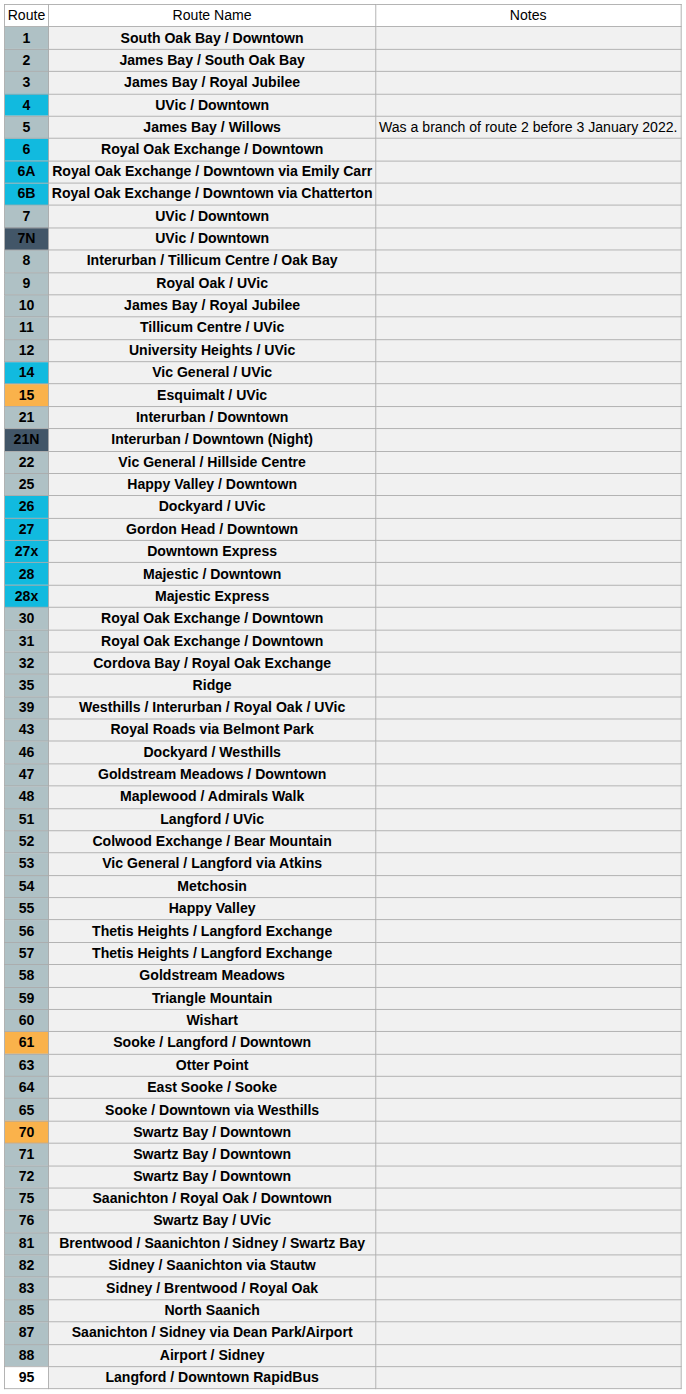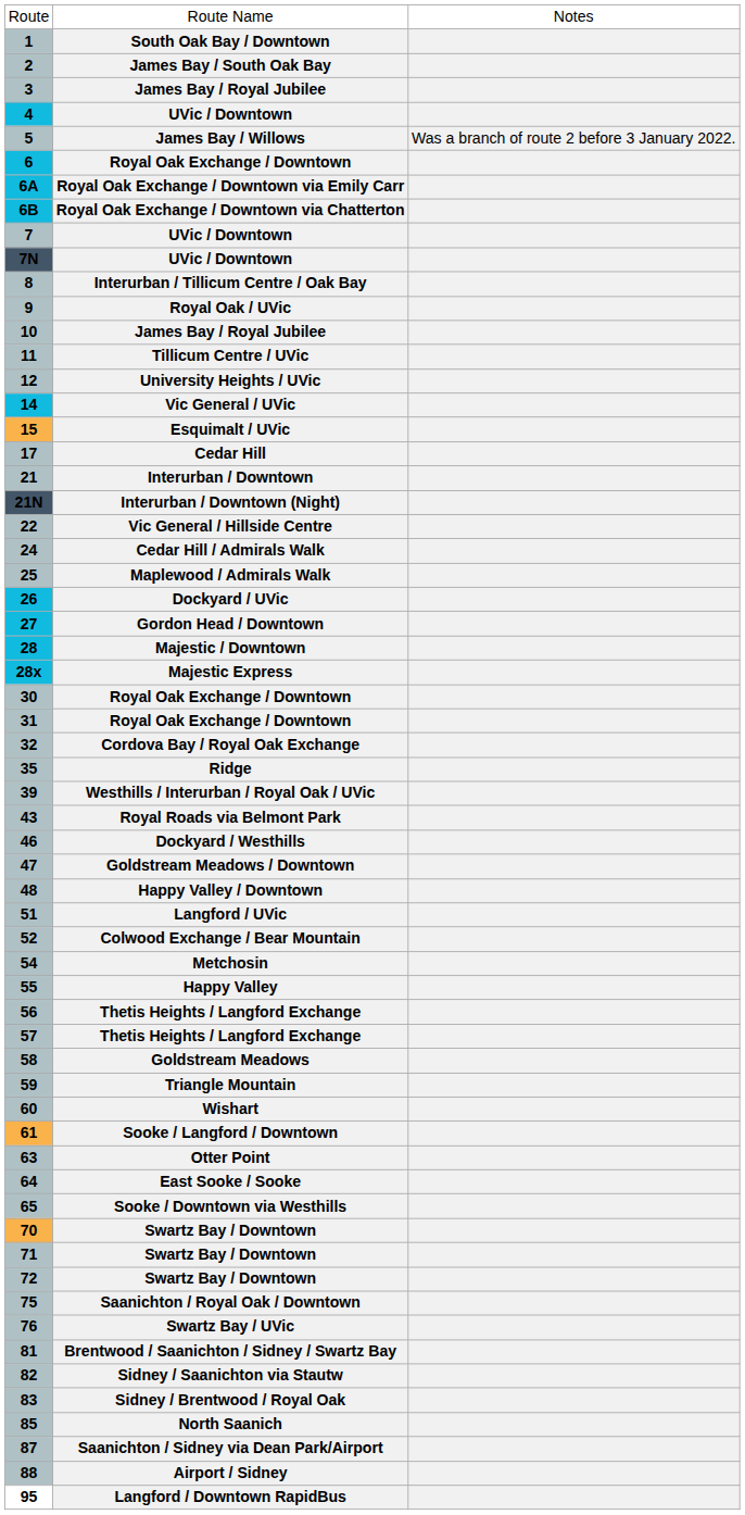 <table style="border: black solid 1px" cellspacing="4" cellpadding="4" role="presentation" class="wikitable mw-collapsible mw-collapsed">
 <tr>
 <td style="background: #FFFFFF; text-align: center"><span>Route</span></td>
 <td style="background: #FFFFFF; text-align: center"><span>Route Name</span></td>
 <td style="background: #FFFFFF; text-align: center"><span>Notes</span></td>
 </tr>
 <tr>
 <td style="background: #AFC1C5; text-align: center"><span><strong>1</strong></span></td>
 <td style="background: #F1F1F1; text-align: center"><span><strong>South Oak Bay / Downtown</strong></span></td>
 <td style="background: #F1F1F1; text-align: center"><span></span></td>
 </tr>
 <tr>
 <td style="background: #AFC1C5; text-align: center"><span><strong>2</strong></span></td>
 <td style="background: #F1F1F1; text-align: center"><span><strong>James Bay / South Oak Bay</strong></span></td>
 <td style="background: #F1F1F1; text-align: center"><span></span></td>
 </tr>
 <tr>
 <td style="background: #AFC1C5; text-align: center"><span><strong>3</strong></span></td>
 <td style="background: #F1F1F1; text-align: center"><span><strong>James Bay / Royal Jubilee</strong></span></td>
 <td style="background: #F1F1F1; text-align: center"><span></span></td>
 </tr>
 <tr>
 <td style="background: #11BADF; text-align: center"><span><strong>4</strong></span></td>
 <td style="background: #F1F1F1; text-align: center"><span><strong>UVic / Downtown</strong></span></td>
 <td style="background: #F1F1F1; text-align: center"><span></span></td>
 </tr>
 <tr>
 <td style="background: #AFC1C5; text-align: center"><span><strong>5</strong></span></td>
 <td style="background: #F1F1F1; text-align: center"><span><strong>James Bay / Willows</strong></span></td>
 <td style="background: #F1F1F1; text-align: center"><span>Was a branch of route 2 before 3 January 2022.</span></td>
 </tr>
 <tr>
 <td style="background: #11BADF; text-align: center"><span><strong>6</strong></span></td>
 <td style="background: #F1F1F1; text-align: center"><span><strong>Royal Oak Exchange / Downtown</strong></span></td>
 <td style="background: #F1F1F1; text-align: center"><span></span></td>
 </tr>
 <tr>
 <td style="background: #11BADF; text-align: center"><span><strong>6A</strong></span></td>
 <td style="background: #F1F1F1; text-align: center"><span><strong>Royal Oak Exchange / Downtown via Emily Carr</strong></span></td>
 <td style="background: #F1F1F1; text-align: center"><span></span></td>
 </tr>
 <tr>
 <td style="background: #11BADF; text-align: center"><span><strong>6B</strong></span></td>
 <td style="background: #F1F1F1; text-align: center"><span><strong>Royal Oak Exchange / Downtown via Chatterton</strong></span></td>
 <td style="background: #F1F1F1; text-align: center"><span></span></td>
 </tr>
 <tr>
 <td style="background: #AFC1C5; text-align: center"><span><strong>7</strong></span></td>
 <td style="background: #F1F1F1; text-align: center"><span><strong>UVic / Downtown</strong></span></td>
 <td style="background: #F1F1F1; text-align: center"><span></span></td>
 </tr>
 <tr>
 <td style="background: #425668; text-align: center"><span><strong>7N</strong></span></td>
 <td style="background: #F1F1F1; text-align: center"><span><strong>UVic / Downtown</strong></span></td>
 <td style="background: #F1F1F1; text-align: center"><span></span></td>
 </tr>
 <tr>
 <td style="background: #AFC1C5; text-align: center"><span><strong>8</strong></span></td>
 <td style="background: #F1F1F1; text-align: center"><span><strong>Interurban / Tillicum Centre / Oak Bay</strong></span></td>
 <td style="background: #F1F1F1; text-align: center"><span></span></td>
 </tr>
 <tr>
 <td style="background: #AFC1C5; text-align: center"><span><strong>9</strong></span></td>
 <td style="background: #F1F1F1; text-align: center"><span><strong>Royal Oak / UVic</strong></span></td>
 <td style="background: #F1F1F1; text-align: center"><span></span></td>
 </tr>
 <tr>
 <td style="background: #AFC1C5; text-align: center"><span><strong>10</strong></span></td>
 <td style="background: #F1F1F1; text-align: center"><span><strong>James Bay / Royal Jubilee</strong></span></td>
 <td style="background: #F1F1F1; text-align: center"><span></span></td>
 </tr>
 <tr>
 <td style="background: #AFC1C5; text-align: center"><span><strong>11</strong></span></td>
 <td style="background: #F1F1F1; text-align: center"><span><strong>Tillicum Centre / UVic</strong></span></td>
 <td style="background: #F1F1F1; text-align: center"><span></span></td>
 </tr>
 <tr>
 <td style="background: #AFC1C5; text-align: center"><span><strong>12</strong></span></td>
 <td style="background: #F1F1F1; text-align: center"><span><strong>University Heights / UVic</strong></span></td>
 <td style="background: #F1F1F1; text-align: center"><span></span></td>
 </tr>
 <tr>
 <td style="background: #11BADF; text-align: center"><span><strong>14</strong></span></td>
 <td style="background: #F1F1F1; text-align: center"><span><strong>Vic General / UVic</strong></span></td>
 <td style="background: #F1F1F1; text-align: center"><span></span></td>
 </tr>
 <tr>
 <td style="background: #FAB24B; text-align: center"><span><strong>15</strong></span></td>
 <td style="background: #F1F1F1; text-align: center"><span><strong>Esquimalt / UVic</strong></span></td>
 <td style="background: #F1F1F1; text-align: center"><span></span></td>
 </tr>
 <tr>
+<td style="background: #AFC1C5; text-align: center"><span><strong>17</strong></span></td>
+<td style="background: #F1F1F1; text-align: center"><span><strong>Cedar Hill</strong></span></td>
+<td style="background: #F1F1F1; text-align: center"><span></span></td>
+</tr>
+<tr>
 <td style="background: #AFC1C5; text-align: center"><span><strong>21</strong></span></td>
 <td style="background: #F1F1F1; text-align: center"><span><strong>Interurban / Downtown</strong></span></td>
 <td style="background: #F1F1F1; text-align: center"><span></span></td>
 </tr>
 <tr>
 <td style="background: #425668; text-align: center"><span><strong>21N</strong></span></td>
 <td style="background: #F1F1F1; text-align: center"><span><strong>Interurban / Downtown (Night)</strong></span></td>
 <td style="background: #F1F1F1; text-align: center"><span></span></td>
 </tr>
 <tr>
 <td style="background: #AFC1C5; text-align: center"><span><strong>22</strong></span></td>
 <td style="background: #F1F1F1; text-align: center"><span><strong>Vic General / Hillside Centre</strong></span></td>
 <td style="background: #F1F1F1; text-align: center"><span></span></td>
 </tr>
 <tr>
+<td style="background: #AFC1C5; text-align: center"><span><strong>24</strong></span></td>
+<td style="background: #F1F1F1; text-align: center"><span><strong>Cedar Hill / Admirals Walk</strong></span></td>
+<td style="background: #F1F1F1; text-align: center"><span></span></td>
+</tr>
+<tr>
 <td style="background: #AFC1C5; text-align: center"><span><strong>25</strong></span></td>
-<td style="background: #F1F1F1; text-align: center"><span><strong>Happy Valley / Downtown</strong></span></td>
+<td style="background: #F1F1F1; text-align: center"><span><strong>Maplewood / Admirals Walk</strong></span></td>
 <td style="background: #F1F1F1; text-align: center"><span></span></td>
 </tr>
 <tr>
 <td style="background: #11BADF; text-align: center"><span><strong>26</strong></span></td>
 <td style="background: #F1F1F1; text-align: center"><span><strong>Dockyard / UVic</strong></span></td>
 <td style="background: #F1F1F1; text-align: center"><span></span></td>
 </tr>
 <tr>
 <td style="background: #11BADF; text-align: center"><span><strong>27</strong></span></td>
 <td style="background: #F1F1F1; text-align: center"><span><strong>Gordon Head / Downtown</strong></span></td>
-<td style="background: #F1F1F1; text-align: center"><span></span></td>
-</tr>
-<tr>
-<td style="background: #11BADF; text-align: center"><span><strong>27x</strong></span></td>
-<td style="background: #F1F1F1; text-align: center"><span><strong>Downtown Express</strong></span></td>
 <td style="background: #F1F1F1; text-align: center"><span></span></td>
 </tr>
 <tr>
 <td style="background: #11BADF; text-align: center"><span><strong>28</strong></span></td>
 <td style="background: #F1F1F1; text-align: center"><span><strong>Majestic / Downtown</strong></span></td>
 <td style="background: #F1F1F1; text-align: center"><span></span></td>
 </tr>
 <tr>
 <td style="background: #11BADF; text-align: center"><span><strong>28x</strong></span></td>
 <td style="background: #F1F1F1; text-align: center"><span><strong>Majestic Express</strong></span></td>
 <td style="background: #F1F1F1; text-align: center"><span></span></td>
 </tr>
 <tr>
 <td style="background: #AFC1C5; text-align: center"><span><strong>30</strong></span></td>
 <td style="background: #F1F1F1; text-align: center"><span><strong>Royal Oak Exchange / Downtown</strong></span></td>
 <td style="background: #F1F1F1; text-align: center"><span></span></td>
 </tr>
 <tr>
 <td style="background: #AFC1C5; text-align: center"><span><strong>31</strong></span></td>
 <td style="background: #F1F1F1; text-align: center"><span><strong>Royal Oak Exchange / Downtown</strong></span></td>
 <td style="background: #F1F1F1; text-align: center"><span></span></td>
 </tr>
 <tr>
 <td style="background: #AFC1C5; text-align: center"><span><strong>32</strong></span></td>
 <td style="background: #F1F1F1; text-align: center"><span><strong>Cordova Bay / Royal Oak Exchange</strong></span></td>
 <td style="background: #F1F1F1; text-align: center"><span></span></td>
 </tr>
 <tr>
 <td style="background: #AFC1C5; text-align: center"><span><strong>35</strong></span></td>
 <td style="background: #F1F1F1; text-align: center"><span><strong>Ridge</strong></span></td>
 <td style="background: #F1F1F1; text-align: center"><span></span></td>
 </tr>
 <tr>
 <td style="background: #AFC1C5; text-align: center"><span><strong>39</strong></span></td>
 <td style="background: #F1F1F1; text-align: center"><span><strong>Westhills / Interurban / Royal Oak / UVic</strong></span></td>
 <td style="background: #F1F1F1; text-align: center"><span></span></td>
 </tr>
 <tr>
 <td style="background: #AFC1C5; text-align: center"><span><strong>43</strong></span></td>
 <td style="background: #F1F1F1; text-align: center"><span><strong>Royal Roads via Belmont Park</strong></span></td>
 <td style="background: #F1F1F1; text-align: center"><span></span></td>
 </tr>
 <tr>
 <td style="background: #AFC1C5; text-align: center"><span><strong>46</strong></span></td>
 <td style="background: #F1F1F1; text-align: center"><span><strong>Dockyard / Westhills</strong></span></td>
 <td style="background: #F1F1F1; text-align: center"><span></span></td>
 </tr>
 <tr>
 <td style="background: #AFC1C5; text-align: center"><span><strong>47</strong></span></td>
 <td style="background: #F1F1F1; text-align: center"><span><strong>Goldstream Meadows / Downtown</strong></span></td>
 <td style="background: #F1F1F1; text-align: center"><span></span></td>
 </tr>
 <tr>
 <td style="background: #AFC1C5; text-align: center"><span><strong>48</strong></span></td>
-<td style="background: #F1F1F1; text-align: center"><span><strong>Maplewood / Admirals Walk</strong></span></td>
+<td style="background: #F1F1F1; text-align: center"><span><strong>Happy Valley / Downtown</strong></span></td>
 <td style="background: #F1F1F1; text-align: center"><span></span></td>
 </tr>
 <tr>
 <td style="background: #AFC1C5; text-align: center"><span><strong>51</strong></span></td>
 <td style="background: #F1F1F1; text-align: center"><span><strong>Langford / UVic</strong></span></td>
 <td style="background: #F1F1F1; text-align: center"><span></span></td>
 </tr>
 <tr>
 <td style="background: #AFC1C5; text-align: center"><span><strong>52</strong></span></td>
 <td style="background: #F1F1F1; text-align: center"><span><strong>Colwood Exchange / Bear Mountain</strong></span></td>
-<td style="background: #F1F1F1; text-align: center"><span></span></td>
-</tr>
-<tr>
-<td style="background: #AFC1C5; text-align: center"><span><strong>53</strong></span></td>
-<td style="background: #F1F1F1; text-align: center"><span><strong>Vic General / Langford via Atkins</strong></span></td>
 <td style="background: #F1F1F1; text-align: center"><span></span></td>
 </tr>
 <tr>
 <td style="background: #AFC1C5; text-align: center"><span><strong>54</strong></span></td>
 <td style="background: #F1F1F1; text-align: center"><span><strong>Metchosin</strong></span></td>
 <td style="background: #F1F1F1; text-align: center"><span></span></td>
 </tr>
 <tr>
 <td style="background: #AFC1C5; text-align: center"><span><strong>55</strong></span></td>
 <td style="background: #F1F1F1; text-align: center"><span><strong>Happy Valley</strong></span></td>
 <td style="background: #F1F1F1; text-align: center"><span></span></td>
 </tr>
 <tr>
 <td style="background: #AFC1C5; text-align: center"><span><strong>56</strong></span></td>
 <td style="background: #F1F1F1; text-align: center"><span><strong>Thetis Heights / Langford Exchange</strong></span></td>
 <td style="background: #F1F1F1; text-align: center"><span></span></td>
 </tr>
 <tr>
 <td style="background: #AFC1C5; text-align: center"><span><strong>57</strong></span></td>
 <td style="background: #F1F1F1; text-align: center"><span><strong>Thetis Heights / Langford Exchange</strong></span></td>
 <td style="background: #F1F1F1; text-align: center"><span></span></td>
 </tr>
 <tr>
 <td style="background: #AFC1C5; text-align: center"><span><strong>58</strong></span></td>
 <td style="background: #F1F1F1; text-align: center"><span><strong>Goldstream Meadows</strong></span></td>
 <td style="background: #F1F1F1; text-align: center"><span></span></td>
 </tr>
 <tr>
 <td style="background: #AFC1C5; text-align: center"><span><strong>59</strong></span></td>
 <td style="background: #F1F1F1; text-align: center"><span><strong>Triangle Mountain</strong></span></td>
 <td style="background: #F1F1F1; text-align: center"><span></span></td>
 </tr>
 <tr>
 <td style="background: #AFC1C5; text-align: center"><span><strong>60</strong></span></td>
 <td style="background: #F1F1F1; text-align: center"><span><strong>Wishart</strong></span></td>
 <td style="background: #F1F1F1; text-align: center"><span></span></td>
 </tr>
 <tr>
 <td style="background: #FAB24B; text-align: center"><span><strong>61</strong></span></td>
 <td style="background: #F1F1F1; text-align: center"><span><strong>Sooke / Langford / Downtown</strong></span></td>
 <td style="background: #F1F1F1; text-align: center"><span></span></td>
 </tr>
 <tr>
 <td style="background: #AFC1C5; text-align: center"><span><strong>63</strong></span></td>
 <td style="background: #F1F1F1; text-align: center"><span><strong>Otter Point</strong></span></td>
 <td style="background: #F1F1F1; text-align: center"><span></span></td>
 </tr>
 <tr>
 <td style="background: #AFC1C5; text-align: center"><span><strong>64</strong></span></td>
 <td style="background: #F1F1F1; text-align: center"><span><strong>East Sooke / Sooke</strong></span></td>
 <td style="background: #F1F1F1; text-align: center"><span></span></td>
 </tr>
 <tr>
 <td style="background: #AFC1C5; text-align: center"><span><strong>65</strong></span></td>
 <td style="background: #F1F1F1; text-align: center"><span><strong>Sooke / Downtown via Westhills</strong></span></td>
 <td style="background: #F1F1F1; text-align: center"><span></span></td>
 </tr>
 <tr>
 <td style="background: #FAB24B; text-align: center"><span><strong>70</strong></span></td>
 <td style="background: #F1F1F1; text-align: center"><span><strong>Swartz Bay / Downtown</strong></span></td>
 <td style="background: #F1F1F1; text-align: center"><span></span></td>
 </tr>
 <tr>
 <td style="background: #AFC1C5; text-align: center"><span><strong>71</strong></span></td>
 <td style="background: #F1F1F1; text-align: center"><span><strong>Swartz Bay / Downtown</strong></span></td>
 <td style="background: #F1F1F1; text-align: center"><span></span></td>
 </tr>
 <tr>
 <td style="background: #AFC1C5; text-align: center"><span><strong>72</strong></span></td>
 <td style="background: #F1F1F1; text-align: center"><span><strong>Swartz Bay / Downtown</strong></span></td>
 <td style="background: #F1F1F1; text-align: center"><span></span></td>
 </tr>
 <tr>
 <td style="background: #AFC1C5; text-align: center"><span><strong>75</strong></span></td>
 <td style="background: #F1F1F1; text-align: center"><span><strong>Saanichton / Royal Oak / Downtown</strong></span></td>
 <td style="background: #F1F1F1; text-align: center"><span></span></td>
 </tr>
 <tr>
 <td style="background: #AFC1C5; text-align: center"><span><strong>76</strong></span></td>
 <td style="background: #F1F1F1; text-align: center"><span><strong>Swartz Bay / UVic</strong></span></td>
 <td style="background: #F1F1F1; text-align: center"><span></span></td>
 </tr>
 <tr>
 <td style="background: #AFC1C5; text-align: center"><span><strong>81</strong></span></td>
 <td style="background: #F1F1F1; text-align: center"><span><strong>Brentwood / Saanichton / Sidney / Swartz Bay</strong></span></td>
 <td style="background: #F1F1F1; text-align: center"><span></span></td>
 </tr>
 <tr>
 <td style="background: #AFC1C5; text-align: center"><span><strong>82</strong></span></td>
 <td style="background: #F1F1F1; text-align: center"><span><strong>Sidney / Saanichton via Stautw</strong></span></td>
 <td style="background: #F1F1F1; text-align: center"><span></span></td>
 </tr>
 <tr>
 <td style="background: #AFC1C5; text-align: center"><span><strong>83</strong></span></td>
 <td style="background: #F1F1F1; text-align: center"><span><strong>Sidney / Brentwood / Royal Oak</strong></span></td>
 <td style="background: #F1F1F1; text-align: center"><span></span></td>
 </tr>
 <tr>
 <td style="background: #AFC1C5; text-align: center"><span><strong>85</strong></span></td>
 <td style="background: #F1F1F1; text-align: center"><span><strong>North Saanich</strong></span></td>
 <td style="background: #F1F1F1; text-align: center"><span></span></td>
 </tr>
 <tr>
 <td style="background: #AFC1C5; text-align: center"><span><strong>87</strong></span></td>
 <td style="background: #F1F1F1; text-align: center"><span><strong>Saanichton / Sidney via Dean Park/Airport</strong></span></td>
 <td style="background: #F1F1F1; text-align: center"><span></span></td>
 </tr>
 <tr>
 <td style="background: #AFC1C5; text-align: center"><span><strong>88</strong></span></td>
 <td style="background: #F1F1F1; text-align: center"><span><strong>Airport / Sidney</strong></span></td>
 <td style="background: #F1F1F1; text-align: center"><span></span></td>
 </tr>
 <tr>
 <td style="background: white  ; text-align: center"><span><strong>95</strong></span></td>
 <td style="background: #F1F1F1; text-align: center"><span><strong>Langford / Downtown RapidBus</strong></span></td>
 <td style="background: #F1F1F1; text-align: center"><span></span></td>
 </tr>
 </table>
